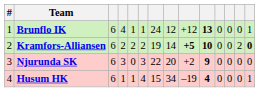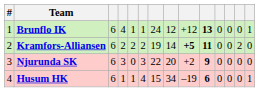 <table class="wikitable sortable">
 <tr>
 <th>#</th>
 <th>Team</th>
 <th></th>
 <th></th>
 <th></th>
 <th></th>
 <th></th>
 <th></th>
 <th></th>
 <th></th>
 <th></th>
 <th></th>
 <th></th>
 <th></th>
 </tr>
 <tr style="background: #D0F0C0;">
 <td>1</td>
 <td> <strong><a href='#'>Brunflo IK</a></strong></td>
 <td style="text-align: center;">6</td>
 <td style="text-align: center;">4</td>
 <td style="text-align: center;">1</td>
 <td style="text-align: center;">1</td>
 <td style="text-align: center;">24</td>
 <td style="text-align: center;">12</td>
 <td style="text-align: center;">+12</td>
 <td style="text-align: center;"><strong>13</strong></td>
 <td style="text-align: center;">0</td>
 <td style="text-align: center;">0</td>
 <td style="text-align: center;">0</td>
 <td style="text-align: center;">1</td>
 </tr>
 <tr style="background: #D0F0C0;">
 <td>2</td>
 <td><strong><a href='#'>Kramfors-Alliansen</a></strong></td>
 <td style="text-align: center;">6</td>
 <td style="text-align: center;">2</td>
 <td style="text-align: center;">2</td>
 <td style="text-align: center;">2</td>
 <td style="text-align: center;">19</td>
 <td style="text-align: center;">14</td>
 <td style="text-align: center;"><strong>+5</strong></td>
-<td style="text-align: center;"><strong>10</strong></td>
+<td style="text-align: center;"><strong>11</strong></td>
 <td style="text-align: center;">0</td>
 <td style="text-align: center;">0</td>
 <td style="text-align: center;">2</td>
-<td style="text-align: center;"><strong>0</strong></td>
+<td style="text-align: center;">0</td>
 </tr>
 <tr style="background: #FFCCCC;">
 <td>3</td>
 <td> <strong><a href='#'>Njurunda SK</a></strong></td>
 <td style="text-align: center;">6</td>
 <td style="text-align: center;">3</td>
 <td style="text-align: center;">0</td>
 <td style="text-align: center;">3</td>
 <td style="text-align: center;">22</td>
 <td style="text-align: center;">20</td>
 <td style="text-align: center;">+2</td>
 <td style="text-align: center;"><strong>9</strong></td>
 <td style="text-align: center;">0</td>
 <td style="text-align: center;">0</td>
 <td style="text-align: center;">0</td>
 <td style="text-align: center;">0</td>
 </tr>
 <tr style="background: #FFCCCC;">
 <td>4</td>
 <td><strong><a href='#'>Husum HK</a></strong></td>
 <td style="text-align: center;">6</td>
 <td style="text-align: center;">1</td>
 <td style="text-align: center;">1</td>
 <td style="text-align: center;">4</td>
 <td style="text-align: center;">15</td>
 <td style="text-align: center;">34</td>
 <td style="text-align: center;">–19</td>
-<td style="text-align: center;"><strong>4</strong></td>
+<td style="text-align: center;"><strong>6</strong></td>
 <td style="text-align: center;">0</td>
 <td style="text-align: center;">0</td>
 <td style="text-align: center;">0</td>
 <td style="text-align: center;">1</td>
 </tr>
 </table>
